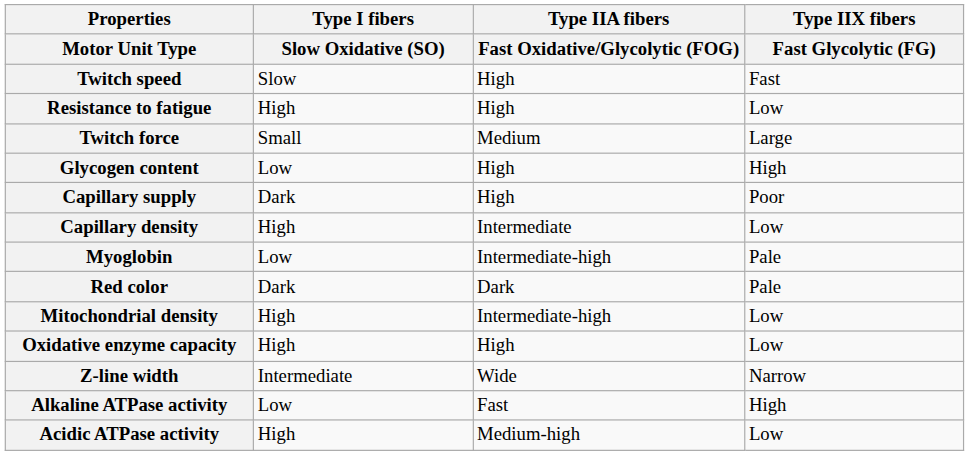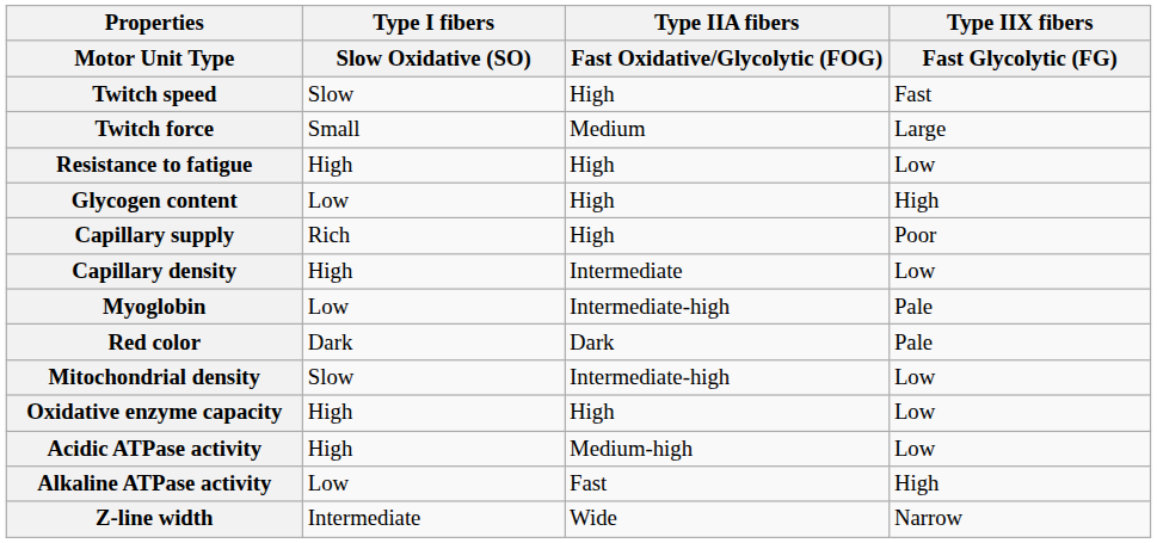 <table class="wikitable" style="margin: 1em auto 1em auto;">
 <tr>
 <th width="205" scope="col">Properties</th>
 <th width="180" scope="col">Type I fibers</th>
 <th width="225" scope="col">Type IIA fibers</th>
 <th width="180" scope="col">Type IIX fibers</th>
 </tr>
 <tr>
 <th>Motor Unit Type</th>
 <th>Slow Oxidative (SO)</th>
 <th>Fast Oxidative/Glycolytic (FOG)</th>
 <th>Fast Glycolytic (FG)</th>
 </tr>
 <tr>
 <th scope="row">Twitch speed</th>
 <td>Slow</td>
 <td>High</td>
 <td>Fast</td>
 </tr>
 <tr>
+<th scope="row">Twitch force</th>
+<td>Small</td>
+<td>Medium</td>
+<td>Large</td>
+</tr>
+<tr>
 <th scope="row">Resistance to fatigue</th>
 <td>High</td>
 <td>High</td>
 <td>Low</td>
-</tr>
-<tr>
-<th scope="row">Twitch force</th>
-<td>Small</td>
-<td>Medium</td>
-<td>Large</td>
 </tr>
 <tr>
 <th scope="row">Glycogen content</th>
 <td>Low</td>
 <td>High</td>
 <td>High</td>
 </tr>
 <tr>
 <th scope="row">Capillary supply</th>
-<td>Dark</td>
+<td>Rich</td>
 <td>High</td>
 <td>Poor</td>
 </tr>
 <tr>
 <th scope="row">Capillary density</th>
 <td>High</td>
 <td>Intermediate</td>
 <td>Low</td>
 </tr>
 <tr>
 <th scope="row">Myoglobin</th>
 <td>Low</td>
 <td>Intermediate-high</td>
 <td>Pale</td>
 </tr>
 <tr>
 <th scope="row">Red color</th>
 <td>Dark</td>
 <td>Dark</td>
 <td>Pale</td>
 </tr>
 <tr>
 <th scope="row">Mitochondrial density</th>
-<td>High</td>
+<td>Slow</td>
 <td>Intermediate-high</td>
 <td>Low</td>
 </tr>
 <tr>
 <th scope="row">Oxidative enzyme capacity</th>
 <td>High</td>
 <td>High</td>
 <td>Low</td>
 </tr>
 <tr>
-<th scope="row">Z-line width</th>
-<td>Intermediate</td>
-<td>Wide</td>
-<td>Narrow</td>
+<th scope="row">Acidic ATPase activity</th>
+<td>High</td>
+<td>Medium-high</td>
+<td>Low</td>
 </tr>
 <tr>
 <th scope="row">Alkaline ATPase activity</th>
 <td>Low</td>
 <td>Fast</td>
 <td>High</td>
 </tr>
 <tr>
-<th scope="row">Acidic ATPase activity</th>
-<td>High</td>
-<td>Medium-high</td>
-<td>Low</td>
+<th scope="row">Z-line width</th>
+<td>Intermediate</td>
+<td>Wide</td>
+<td>Narrow</td>
 </tr>
 </table>
